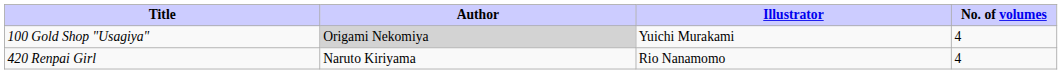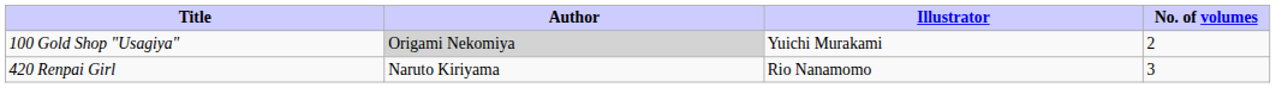 <table class="wikitable" style="width: 98%;">
 <tr>
 <th width=30% style="background:#ccf;">Title</th>
 <th width=30% style="background:#ccf;">Author</th>
 <th width=30% style="background:#ccf;"><a href='#'>Illustrator</a></th>
 <th width=10% style="background:#ccf;">No. of <a href='#'>volumes</a></th>
 </tr>
 <tr>
 <td><em>100 Gold Shop "Usagiya"</em></td>
 <td style="background: lightgrey;">Origami Nekomiya</td>
 <td>Yuichi Murakami</td>
-<td>4</td>
+<td>2</td>
 </tr>
 <tr>
 <td><em>420 Renpai Girl</em></td>
 <td>Naruto Kiriyama</td>
 <td>Rio Nanamomo</td>
-<td>4</td>
+<td>3</td>
 </tr>
 </table>
